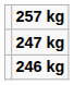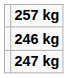 <table class="wikitable">
 <tr>
 <td></td>
 <td align=center><strong>257 kg</strong></td>
 </tr>
 <tr>
 <td></td>
-<td align=center><strong>247 kg</strong></td>
+<td align=center><strong>246 kg</strong></td>
 </tr>
 <tr>
 <td></td>
-<td align=center><strong>246 kg</strong></td>
+<td align=center><strong>247 kg</strong></td>
 </tr>
 </table>
